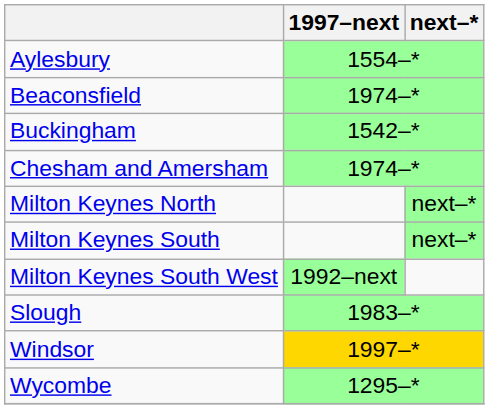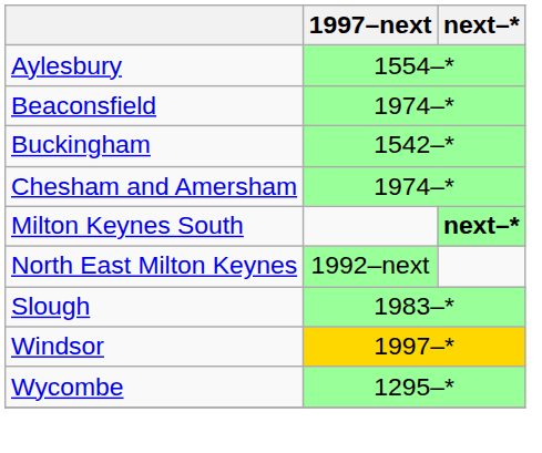 <table class="wikitable">
 <tr>
 <th> </th>
 <th>1997–next</th>
 <th>next–*</th>
 </tr>
 <tr>
 <td><a href='#'>Aylesbury</a></td>
 <td colspan="2" align="center" bgcolor="#99FF99">1554–*</td>
 </tr>
 <tr>
 <td><a href='#'>Beaconsfield</a></td>
 <td colspan="2" align="center" bgcolor="#99FF99">1974–*</td>
 </tr>
 <tr>
 <td><a href='#'>Buckingham</a></td>
 <td colspan="2" align="center" bgcolor="#99FF99">1542–*</td>
 </tr>
 <tr>
 <td><a href='#'>Chesham and Amersham</a></td>
 <td colspan="2" align="center" bgcolor="#99FF99">1974–*</td>
 </tr>
 <tr>
-<td><a href='#'>Milton Keynes North</a></td>
+<td><a href='#'>Milton Keynes South</a></td>
 <td colspan="1"> </td>
-<td colspan="1" align="center" bgcolor="#99FF99">next–*</td>
+<td colspan="1" align="center" bgcolor="#99FF99"><strong>next–*</strong></td>
 </tr>
 <tr>
-<td><a href='#'>Milton Keynes South</a></td>
-<td colspan="1"> </td>
-<td colspan="1" align="center" bgcolor="#99FF99">next–*</td>
-</tr>
-<tr>
-<td><a href='#'>Milton Keynes South West</a></td>
+<td><a href='#'>North East Milton Keynes</a></td>
 <td colspan="1" align="center" bgcolor="#99FF99">1992–next</td>
 <td colspan="1"> </td>
 </tr>
 <tr>
 <td><a href='#'>Slough</a></td>
 <td colspan="2" align="center" bgcolor="#99FF99">1983–*</td>
 </tr>
 <tr>
 <td><a href='#'>Windsor</a></td>
 <td colspan="2" align="center" bgcolor="#ffd700">1997–*</td>
 </tr>
 <tr>
 <td><a href='#'>Wycombe</a></td>
 <td colspan="2" align="center" bgcolor="#99FF99">1295–*</td>
 </tr>
 <tr>
 </tr>
 </table>
